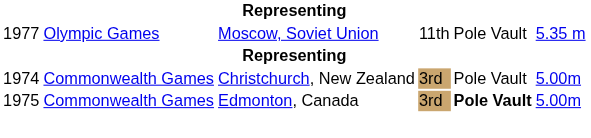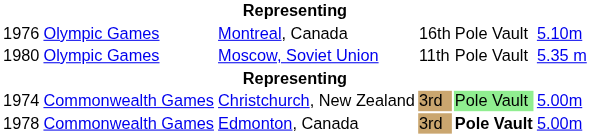 <table>
 <tr>
 <th colspan="6">Representing </th>
 </tr>
 <tr>
-<td>1977</td>
+<td>1976</td>
+<td><a href='#'>Olympic Games</a></td>
+<td><a href='#'>Montreal</a>, Canada</td>
+<td>16th</td>
+<td>Pole Vault</td>
+<td><a href='#'>5.10m</a></td>
+</tr>
+<tr>
+<td>1980</td>
 <td><a href='#'>Olympic Games</a></td>
 <td><a href='#'>Moscow, Soviet Union</a></td>
 <td>11th</td>
 <td>Pole Vault</td>
 <td><a href='#'>5.35 m</a></td>
 </tr>
 <tr>
 <th colspan="6">Representing </th>
 </tr>
 <tr>
 <td>1974</td>
 <td><a href='#'>Commonwealth Games</a></td>
 <td><a href='#'>Christchurch</a>, New Zealand</td>
 <td style="background:#caa66f;">3rd</td>
-<td>Pole Vault</td>
+<td style="background: lightgreen;">Pole Vault</td>
 <td><a href='#'>5.00m</a></td>
 </tr>
 <tr>
-<td>1975</td>
+<td>1978</td>
 <td><a href='#'>Commonwealth Games</a></td>
 <td><a href='#'>Edmonton</a>, Canada</td>
 <td style="background:#caa66f;">3rd</td>
 <td><strong>Pole Vault</strong></td>
 <td><a href='#'>5.00m</a></td>
 </tr>
 </table>
